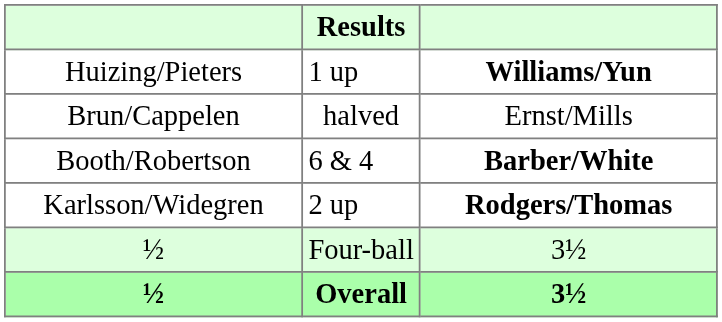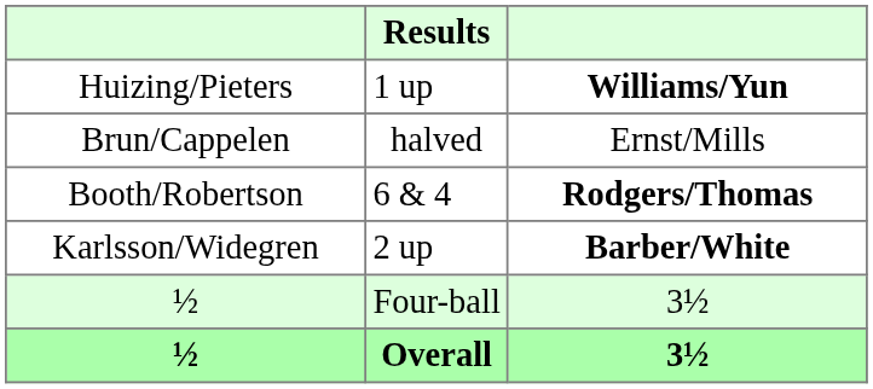 <table border="1" cellpadding="3" style="border-collapse:collapse; text-align:center;">
 <tr style="background:#ddffdd;">
 <th width=160></th>
 <th>Results</th>
 <th width=160></th>
 </tr>
 <tr>
 <td>Huizing/Pieters</td>
 <td align=left> 1 up</td>
 <td><strong>Williams/Yun</strong></td>
 </tr>
 <tr>
 <td>Brun/Cappelen</td>
 <td>halved</td>
 <td>Ernst/Mills</td>
 </tr>
 <tr>
 <td>Booth/Robertson</td>
 <td align=left> 6 & 4</td>
-<td><strong>Barber/White</strong></td>
+<td><strong>Rodgers/Thomas</strong></td>
 </tr>
 <tr>
 <td>Karlsson/Widegren</td>
 <td align=left> 2 up</td>
-<td><strong>Rodgers/Thomas</strong></td>
+<td><strong>Barber/White</strong></td>
 </tr>
 <tr style="background:#ddffdd;">
 <td>½</td>
 <td>Four-ball</td>
 <td>3½</td>
 </tr>
 <tr style="background:#aaffaa;">
 <th>½</th>
 <th>Overall</th>
 <th>3½</th>
 </tr>
 </table>
